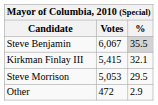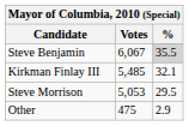 <table class="wikitable">
 <tr>
 <th colspan="4">Mayor of Columbia, 2010 <small>(Special)</small></th>
 </tr>
 <tr>
 <th>Candidate</th>
 <th>Votes</th>
 <th>%</th>
 </tr>
 <tr>
 <td>Steve Benjamin</td>
 <td>6,067</td>
 <td style="background: lightgrey;">35.5</td>
 </tr>
 <tr>
 <td>Kirkman Finlay III</td>
-<td>5,415</td>
+<td>5,485</td>
 <td>32.1</td>
 </tr>
 <tr>
 <td>Steve Morrison</td>
 <td>5,053</td>
 <td>29.5</td>
 </tr>
 <tr>
 <td>Other</td>
-<td>472</td>
+<td>475</td>
 <td>2.9</td>
 </tr>
 </table>
